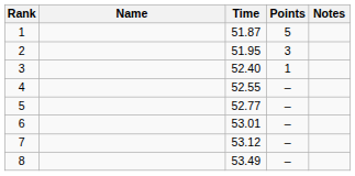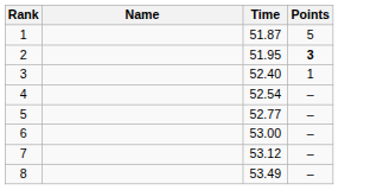 <table class="wikitable" style="text-align:center">
 <tr>
 <th>Rank</th>
 <th style="width:250px;">Name</th>
 <th style="width:50px;">Time</th>
 <th style="width:50px;">Points</th>
-<th style="width:50px;">Notes</th>
 </tr>
 <tr>
 <td>1</td>
 <td style="text-align:left;"> </td>
 <td>51.87</td>
 <td>5</td>
-<td></td>
 </tr>
 <tr>
 <td>2</td>
 <td style="text-align:left;"> </td>
 <td>51.95</td>
-<td>3</td>
-<td></td>
+<td><strong>3</strong></td>
 </tr>
 <tr>
 <td>3</td>
 <td style="text-align:left;"></td>
 <td>52.40</td>
 <td>1</td>
-<td></td>
 </tr>
 <tr>
 <td>4</td>
 <td style="text-align:left;"></td>
-<td>52.55</td>
+<td>52.54</td>
 <td>–</td>
-<td></td>
 </tr>
 <tr>
 <td>5</td>
 <td style="text-align:left;"> </td>
 <td>52.77</td>
 <td>–</td>
-<td></td>
 </tr>
 <tr>
 <td>6</td>
 <td style="text-align:left;"></td>
-<td>53.01</td>
+<td>53.00</td>
 <td>–</td>
-<td></td>
 </tr>
 <tr>
 <td>7</td>
 <td style="text-align:left;"></td>
 <td>53.12</td>
 <td>–</td>
-<td></td>
 </tr>
 <tr>
 <td>8</td>
 <td style="text-align:left;"> </td>
 <td>53.49</td>
 <td>–</td>
-<td></td>
 </tr>
 </table>
